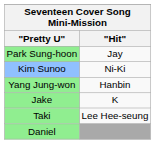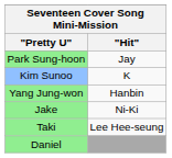 <table class="wikitable" style="text-align:center">
 <tr>
 </tr>
 <tr>
 <th colspan="2">Seventeen Cover Song<br>Mini-Mission</th>
 </tr>
 <tr>
 <th>"Pretty U"</th>
 <th>"Hit"</th>
 </tr>
 <tr>
 <td style="background:#90EE90">Park Sung-hoon</td>
 <td>Jay</td>
 </tr>
 <tr>
 <td style="background:#90C0FF">Kim Sunoo</td>
-<td>Ni-Ki</td>
+<td>K</td>
 </tr>
 <tr>
 <td style="background:#90EE90">Yang Jung-won</td>
 <td>Hanbin</td>
 </tr>
 <tr>
 <td style="background:#90EE90">Jake</td>
-<td>K</td>
+<td>Ni-Ki</td>
 </tr>
 <tr>
 <td style="background:#90EE90">Taki</td>
 <td>Lee Hee-seung</td>
 </tr>
 <tr>
 <td style="background:#90EE90">Daniel</td>
 <td style="background:darkgray"></td>
 </tr>
 </table>
